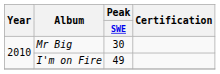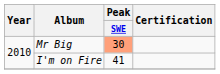 <table class="wikitable">
 <tr>
 <th width="33" rowspan="2" style="text-align:center;">Year</th>
 <th rowspan="2">Album</th>
 <th colspan="1">Peak</th>
 <th rowspan="2">Certification</th>
 </tr>
 <tr>
 <th align="center"><a href='#'><small>SWE</small></a><br></th>
 </tr>
 <tr>
 <td align="center" rowspan="2">2010</td>
 <td><em>Mr Big</em></td>
-<td align="center">30</td>
+<td align="center" style="background: lightsalmon;">30</td>
 <td></td>
 </tr>
 <tr>
 <td><em>I'm on Fire</em></td>
-<td align="center">49</td>
+<td align="center">41</td>
 <td></td>
 </tr>
 <tr>
 </tr>
 </table>
